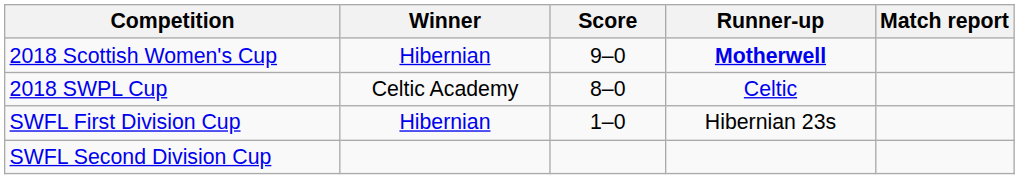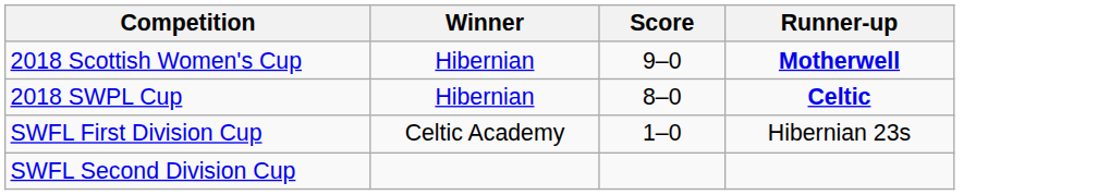 <table class="wikitable" style="text-align:center">
 <tr>
 <th width=245>Competition</th>
 <th width=150>Winner</th>
 <th width=80>Score</th>
 <th width=150>Runner-up</th>
-<th>Match report</th>
 </tr>
 <tr>
 <td align=left><a href='#'>2018 Scottish Women's Cup</a></td>
 <td><a href='#'>Hibernian</a></td>
 <td>9–0</td>
 <td><strong><a href='#'>Motherwell</a></strong></td>
-<td></td>
 </tr>
 <tr>
 <td align=left><a href='#'>2018 SWPL Cup</a></td>
-<td>Celtic Academy</td>
+<td><a href='#'>Hibernian</a></td>
 <td>8–0</td>
-<td><a href='#'>Celtic</a></td>
-<td></td>
+<td><strong><a href='#'>Celtic</a></strong></td>
 </tr>
 <tr>
 <td align=left><a href='#'>SWFL First Division Cup</a></td>
-<td><a href='#'>Hibernian</a></td>
+<td>Celtic Academy</td>
 <td>1–0</td>
 <td>Hibernian 23s</td>
-<td></td>
 </tr>
 <tr>
 <td align=left><a href='#'>SWFL Second Division Cup</a></td>
 <td></td>
 <td></td>
 <td></td>
-<td></td>
 </tr>
 </table>
